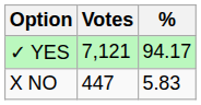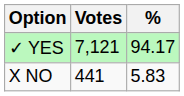 <table class="wikitable">
 <tr>
 <th>Option</th>
 <th>Votes</th>
 <th>%</th>
 </tr>
 <tr>
 <td style=background:#bbf8be>✓ YES</td>
 <td style=background:#bbf8be>7,121</td>
 <td style=background:#bbf8be>94.17</td>
 </tr>
 <tr>
 <td>X NO</td>
-<td>447</td>
+<td>441</td>
 <td>5.83</td>
 </tr>
 </table>
